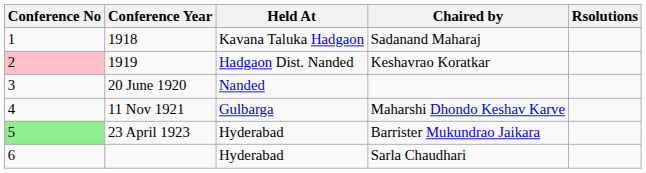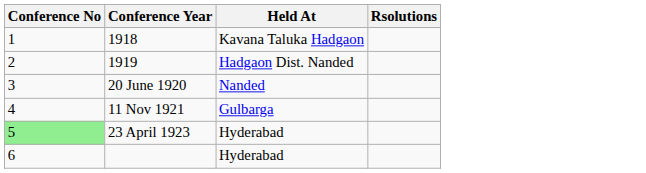 <table class="wikitable">
 <tr>
 <th>Conference No</th>
 <th>Conference Year</th>
 <th>Held At</th>
-<th>Chaired by</th>
 <th>Rsolutions</th>
 </tr>
 <tr>
 <td>1</td>
 <td>1918</td>
 <td>Kavana Taluka <a href='#'>Hadgaon</a></td>
-<td>Sadanand Maharaj</td>
 <td></td>
 </tr>
 <tr>
-<td style="background: pink;">2</td>
+<td>2</td>
 <td>1919</td>
 <td><a href='#'>Hadgaon</a> Dist. Nanded</td>
-<td>Keshavrao Koratkar</td>
 <td></td>
 </tr>
 <tr>
 <td>3</td>
 <td>20 June 1920</td>
 <td><a href='#'>Nanded</a></td>
 <td></td>
-<td></td>
 </tr>
 <tr>
 <td>4</td>
 <td>11 Nov 1921</td>
 <td><a href='#'>Gulbarga</a></td>
-<td>Maharshi <a href='#'>Dhondo Keshav Karve</a></td>
 <td></td>
 </tr>
 <tr>
 <td style="background: lightgreen;">5</td>
 <td>23 April 1923</td>
 <td>Hyderabad</td>
-<td>Barrister <a href='#'>Mukundrao Jaikara</a></td>
 <td></td>
 </tr>
 <tr>
 <td>6</td>
 <td></td>
 <td>Hyderabad</td>
-<td>Sarla Chaudhari</td>
 <td></td>
 </tr>
 </table>
